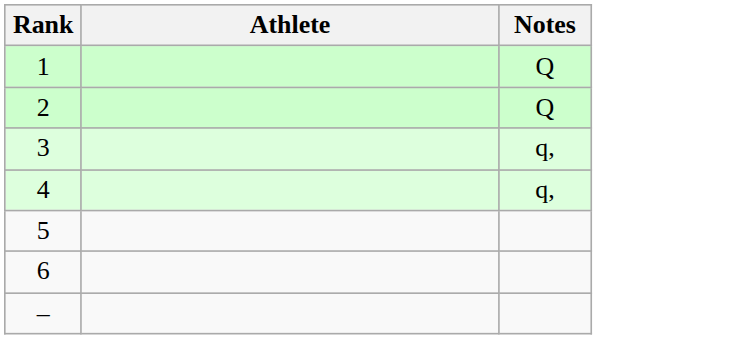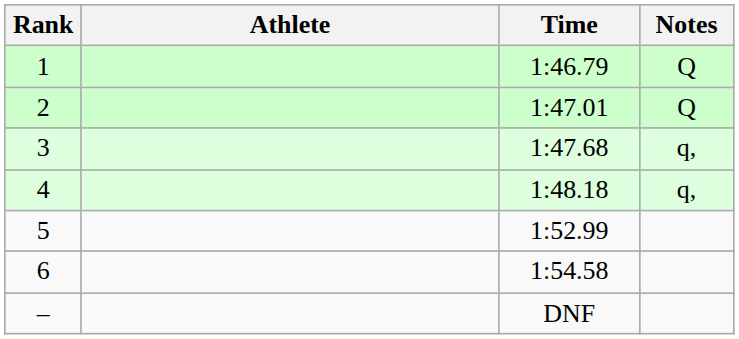 <table class="wikitable" style="text-align:center">
 <tr>
 <th width=40>Rank</th>
 <th width=250>Athlete</th>
+<th width=80>Time</th>
 <th width=50>Notes</th>
 </tr>
 <tr bgcolor=ccffcc>
 <td>1</td>
 <td align=left></td>
+<td>1:46.79</td>
 <td>Q</td>
 </tr>
 <tr bgcolor=ccffcc>
 <td>2</td>
 <td align=left></td>
+<td>1:47.01</td>
 <td>Q</td>
 </tr>
 <tr bgcolor=ddffdd>
 <td>3</td>
 <td align=left></td>
+<td>1:47.68</td>
 <td>q, </td>
 </tr>
 <tr bgcolor=ddffdd>
 <td>4</td>
 <td align=left></td>
+<td>1:48.18</td>
 <td>q, </td>
 </tr>
 <tr>
 <td>5</td>
 <td align=left></td>
+<td>1:52.99</td>
 <td></td>
 </tr>
 <tr>
 <td>6</td>
 <td align=left></td>
+<td>1:54.58</td>
 <td></td>
 </tr>
 <tr>
 <td>–</td>
 <td align=left></td>
+<td>DNF</td>
 <td></td>
 </tr>
 </table>
